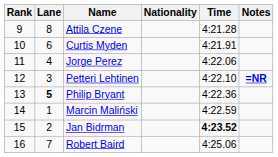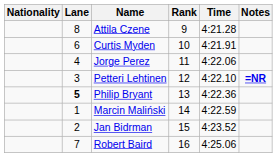 <table class="wikitable sortable" style="text-align:center">
 <tr>
-<th>Rank</th>
+<th>Nationality</th>
 <th>Lane</th>
 <th>Name</th>
-<th>Nationality</th>
+<th>Rank</th>
 <th>Time</th>
 <th>Notes</th>
 </tr>
 <tr>
-<td>9</td>
+<td align=left></td>
 <td>8</td>
 <td align=left><a href='#'>Attila Czene</a></td>
-<td align=left></td>
+<td>9</td>
 <td>4:21.28</td>
 <td></td>
 </tr>
 <tr>
-<td>10</td>
+<td align=left></td>
 <td>6</td>
 <td align=left><a href='#'>Curtis Myden</a></td>
-<td align=left></td>
+<td>10</td>
 <td>4:21.91</td>
 <td></td>
 </tr>
 <tr>
-<td>11</td>
+<td align=left></td>
 <td>4</td>
 <td align=left><a href='#'>Jorge Perez</a></td>
-<td align=left></td>
+<td>11</td>
 <td>4:22.06</td>
 <td></td>
 </tr>
 <tr>
-<td>12</td>
+<td align=left></td>
 <td>3</td>
 <td align=left><a href='#'>Petteri Lehtinen</a></td>
-<td align=left></td>
+<td>12</td>
 <td>4:22.10</td>
 <td><strong><a href='#'>=NR</a></strong></td>
 </tr>
 <tr>
-<td>13</td>
+<td align=left></td>
 <td><strong>5</strong></td>
 <td align=left><a href='#'>Philip Bryant</a></td>
-<td align=left></td>
+<td>13</td>
 <td>4:22.36</td>
 <td></td>
 </tr>
 <tr>
-<td>14</td>
+<td align=left></td>
 <td>1</td>
 <td align=left><a href='#'>Marcin Maliński</a></td>
-<td align=left></td>
+<td>14</td>
 <td>4:22.59</td>
 <td></td>
 </tr>
 <tr>
-<td>15</td>
+<td align=left></td>
 <td>2</td>
 <td align=left><a href='#'>Jan Bidrman</a></td>
-<td align=left></td>
-<td><strong>4:23.52</strong></td>
+<td>15</td>
+<td>4:23.52</td>
 <td></td>
 </tr>
 <tr>
-<td>16</td>
+<td align=left></td>
 <td>7</td>
 <td align=left><a href='#'>Robert Baird</a></td>
-<td align=left></td>
+<td>16</td>
 <td>4:25.06</td>
 <td></td>
 </tr>
 </table>
